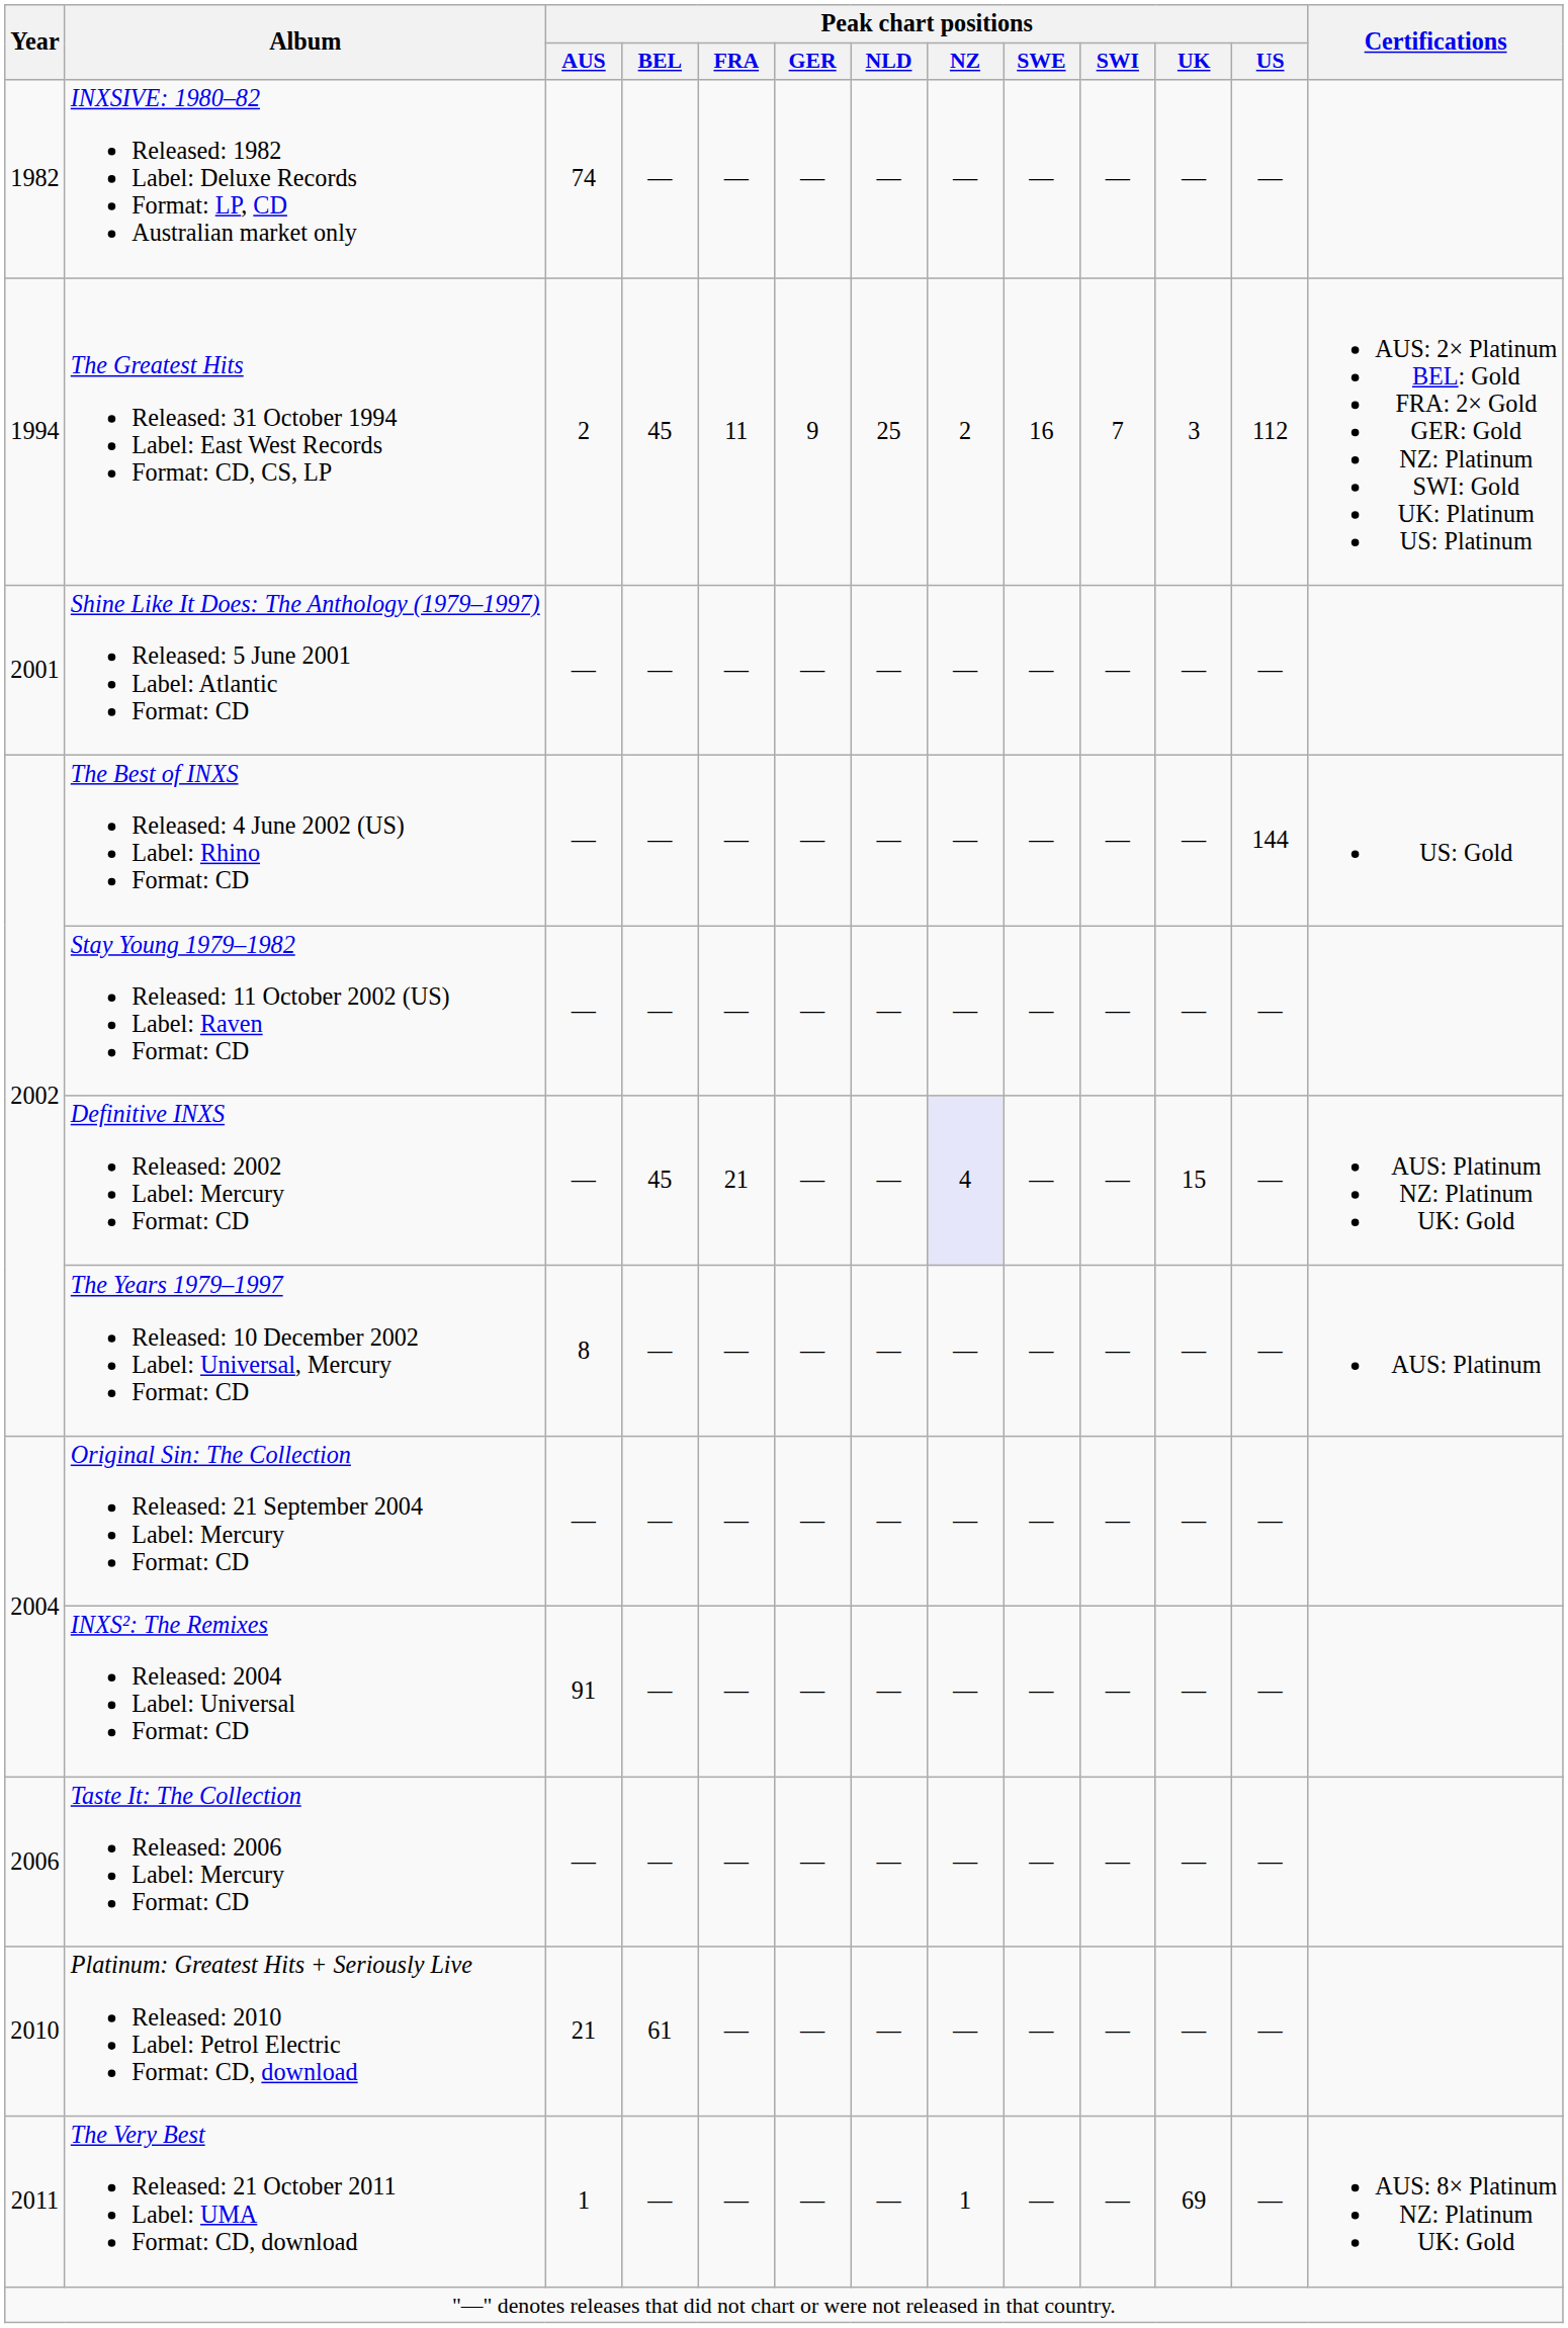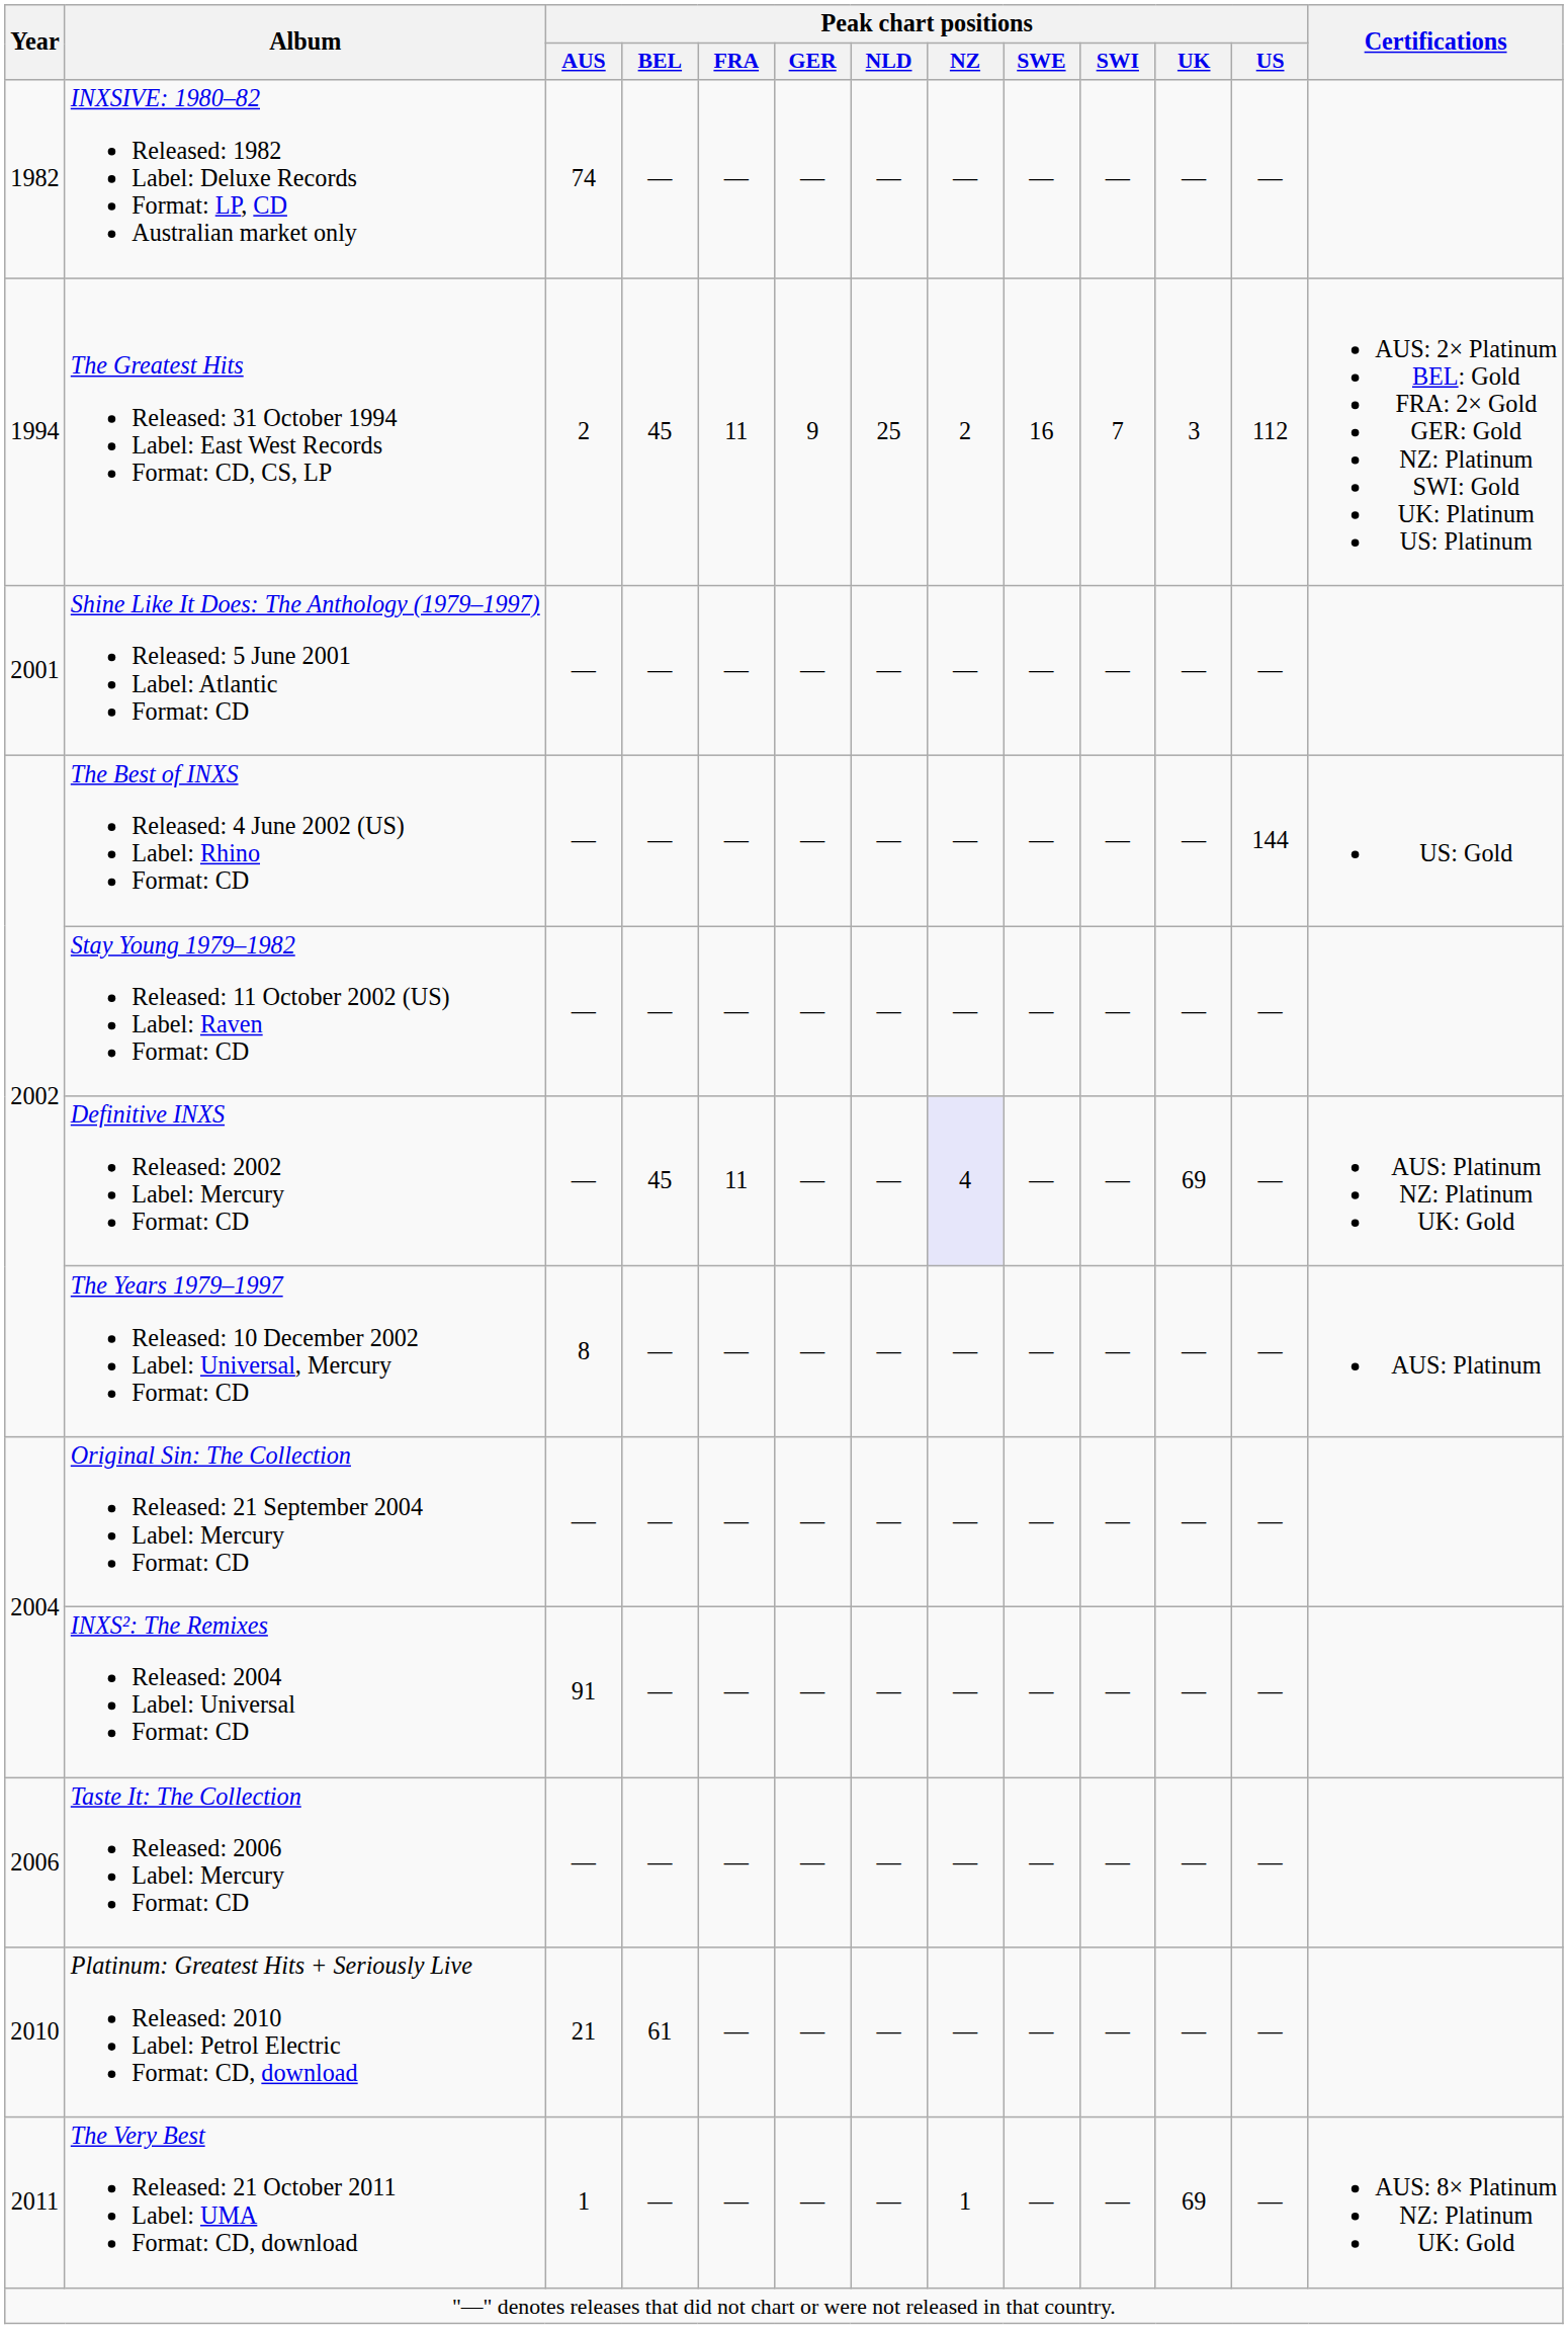 <table class="wikitable" style="text-align:center;">
 <tr>
 <th rowspan="2">Year</th>
 <th rowspan="2">Album</th>
 <th colspan="10">Peak chart positions</th>
 <th rowspan="2"><a href='#'>Certifications</a></th>
 </tr>
 <tr>
 <th style="width:3em;font-size:90%"><a href='#'>AUS</a><br></th>
 <th style="width:3em;font-size:90%"><a href='#'>BEL</a><br></th>
 <th style="width:3em;font-size:90%"><a href='#'>FRA</a><br></th>
 <th style="width:3em;font-size:90%"><a href='#'>GER</a><br></th>
 <th style="width:3em;font-size:90%"><a href='#'>NLD</a><br></th>
 <th style="width:3em;font-size:90%"><a href='#'>NZ</a><br></th>
 <th style="width:3em;font-size:90%"><a href='#'>SWE</a><br></th>
 <th style="width:3em;font-size:90%"><a href='#'>SWI</a><br></th>
 <th style="width:3em;font-size:90%"><a href='#'>UK</a><br></th>
 <th style="width:3em;font-size:90%"><a href='#'>US</a><br></th>
 </tr>
 <tr>
 <td>1982</td>
 <td style="text-align:left;"><em><a href='#'>INXSIVE: 1980–82</a></em><br><ul><li>Released: 1982</li><li>Label: Deluxe Records</li><li>Format: <a href='#'>LP</a>, <a href='#'>CD</a></li><li>Australian market only</li></ul></td>
 <td>74</td>
 <td>—</td>
 <td>—</td>
 <td>—</td>
 <td>—</td>
 <td>—</td>
 <td>—</td>
 <td>—</td>
 <td>—</td>
 <td>—</td>
 <td></td>
 </tr>
 <tr>
 <td>1994</td>
 <td style="text-align:left;"><em><a href='#'>The Greatest Hits</a></em><br><ul><li>Released: 31 October 1994</li><li>Label: East West Records</li><li>Format: CD, CS, LP</li></ul></td>
 <td>2</td>
 <td>45</td>
 <td>11</td>
 <td>9</td>
 <td>25</td>
 <td>2</td>
 <td>16</td>
 <td>7</td>
 <td>3</td>
 <td>112</td>
 <td><br><ul><li>AUS: 2× Platinum</li><li><a href='#'>BEL</a>: Gold</li><li>FRA: 2× Gold</li><li>GER: Gold</li><li>NZ: Platinum</li><li>SWI: Gold</li><li>UK: Platinum</li><li>US: Platinum</li></ul></td>
 </tr>
 <tr>
 <td>2001</td>
 <td style="text-align:left;"><em><a href='#'>Shine Like It Does: The Anthology (1979–1997)</a></em><br><ul><li>Released: 5 June 2001</li><li>Label: Atlantic</li><li>Format: CD</li></ul></td>
 <td>—</td>
 <td>—</td>
 <td>—</td>
 <td>—</td>
 <td>—</td>
 <td>—</td>
 <td>—</td>
 <td>—</td>
 <td>—</td>
 <td>—</td>
 <td></td>
 </tr>
 <tr>
 <td rowspan="4">2002</td>
 <td style="text-align:left;"><em><a href='#'>The Best of INXS</a></em><br><ul><li>Released: 4 June 2002 (US)</li><li>Label: <a href='#'>Rhino</a></li><li>Format: CD</li></ul></td>
 <td>—</td>
 <td>—</td>
 <td>—</td>
 <td>—</td>
 <td>—</td>
 <td>—</td>
 <td>—</td>
 <td>—</td>
 <td>—</td>
 <td>144</td>
 <td><br><ul><li>US: Gold</li></ul></td>
 </tr>
 <tr>
 <td style="text-align:left;"><em><a href='#'>Stay Young 1979–1982</a></em><br><ul><li>Released: 11 October 2002 (US)</li><li>Label: <a href='#'>Raven</a></li><li>Format: CD</li></ul></td>
 <td>—</td>
 <td>—</td>
 <td>—</td>
 <td>—</td>
 <td>—</td>
 <td>—</td>
 <td>—</td>
 <td>—</td>
 <td>—</td>
 <td>—</td>
 <td></td>
 </tr>
 <tr>
 <td style="text-align:left;"><em><a href='#'>Definitive INXS</a></em><br><ul><li>Released: 2002</li><li>Label: Mercury</li><li>Format: CD</li></ul></td>
 <td>—</td>
 <td>45</td>
-<td>21</td>
+<td>11</td>
 <td>—</td>
 <td>—</td>
 <td style="background: lavender;">4</td>
 <td>—</td>
 <td>—</td>
-<td>15</td>
+<td>69</td>
 <td>—</td>
 <td><br><ul><li>AUS: Platinum</li><li>NZ: Platinum</li><li>UK: Gold</li></ul></td>
 </tr>
 <tr>
 <td style="text-align:left;"><em><a href='#'>The Years 1979–1997</a></em><br><ul><li>Released: 10 December 2002</li><li>Label: <a href='#'>Universal</a>, Mercury</li><li>Format: CD</li></ul></td>
 <td>8</td>
 <td>—</td>
 <td>—</td>
 <td>—</td>
 <td>—</td>
 <td>—</td>
 <td>—</td>
 <td>—</td>
 <td>—</td>
 <td>—</td>
 <td><br><ul><li>AUS: Platinum</li></ul></td>
 </tr>
 <tr>
 <td rowspan="2">2004</td>
 <td style="text-align:left;"><em><a href='#'>Original Sin: The Collection</a></em><br><ul><li>Released: 21 September 2004</li><li>Label: Mercury</li><li>Format: CD</li></ul></td>
 <td>—</td>
 <td>—</td>
 <td>—</td>
 <td>—</td>
 <td>—</td>
 <td>—</td>
 <td>—</td>
 <td>—</td>
 <td>—</td>
 <td>—</td>
 <td></td>
 </tr>
 <tr>
 <td style="text-align:left;"><em><a href='#'>INXS²: The Remixes</a></em><br><ul><li>Released: 2004</li><li>Label: Universal</li><li>Format: CD</li></ul></td>
 <td>91</td>
 <td>—</td>
 <td>—</td>
 <td>—</td>
 <td>—</td>
 <td>—</td>
 <td>—</td>
 <td>—</td>
 <td>—</td>
 <td>—</td>
 <td></td>
 </tr>
 <tr>
 <td>2006</td>
 <td style="text-align:left;"><em><a href='#'>Taste It: The Collection</a></em><br><ul><li>Released: 2006</li><li>Label: Mercury</li><li>Format: CD</li></ul></td>
 <td>—</td>
 <td>—</td>
 <td>—</td>
 <td>—</td>
 <td>—</td>
 <td>—</td>
 <td>—</td>
 <td>—</td>
 <td>—</td>
 <td>—</td>
 <td></td>
 </tr>
 <tr>
 <td>2010</td>
 <td style="text-align:left;"><em>Platinum: Greatest Hits + Seriously Live</em><br><ul><li>Released: 2010</li><li>Label: Petrol Electric</li><li>Format: CD, <a href='#'>download</a></li></ul></td>
 <td>21</td>
 <td>61</td>
 <td>—</td>
 <td>—</td>
 <td>—</td>
 <td>—</td>
 <td>—</td>
 <td>—</td>
 <td>—</td>
 <td>—</td>
 <td></td>
 </tr>
 <tr>
 <td>2011</td>
 <td style="text-align:left;"><em><a href='#'>The Very Best</a></em><br><ul><li>Released: 21 October 2011</li><li>Label: <a href='#'>UMA</a></li><li>Format: CD, download</li></ul></td>
 <td>1</td>
 <td>—</td>
 <td>—</td>
 <td>—</td>
 <td>—</td>
 <td>1</td>
 <td>—</td>
 <td>—</td>
 <td>69</td>
 <td>—</td>
 <td><br><ul><li>AUS: 8× Platinum</li><li>NZ: Platinum</li><li>UK: Gold</li></ul></td>
 </tr>
 <tr>
 <td colspan="13" style="text-align:center; font-size:90%;">"—" denotes releases that did not chart or were not released in that country.</td>
 </tr>
 </table>
